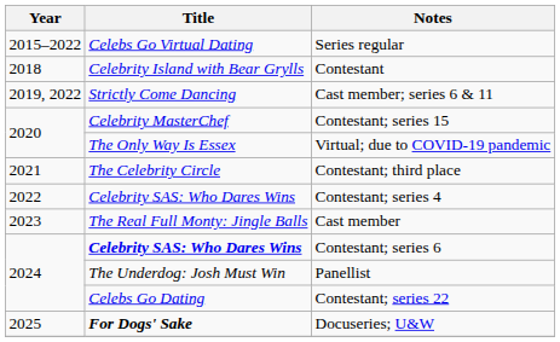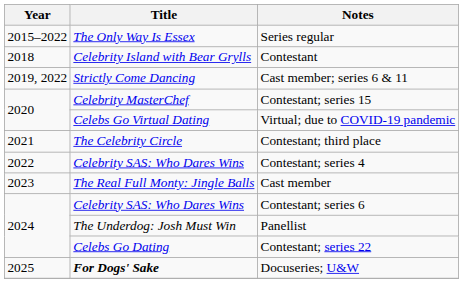 <table class="wikitable">
 <tr>
 <th>Year</th>
 <th>Title</th>
 <th>Notes</th>
 </tr>
 <tr>
 <td>2015–2022</td>
-<td><em><a href='#'>Celebs Go Virtual Dating</a></em></td>
+<td><em><a href='#'>The Only Way Is Essex</a></em></td>
 <td>Series regular</td>
 </tr>
 <tr>
 <td>2018</td>
 <td><em><a href='#'>Celebrity Island with Bear Grylls</a></em></td>
 <td>Contestant</td>
 </tr>
 <tr>
 <td>2019, 2022</td>
 <td><em><a href='#'>Strictly Come Dancing</a></em></td>
 <td>Cast member; series 6 & 11</td>
 </tr>
 <tr>
 <td rowspan="2">2020</td>
 <td><em><a href='#'>Celebrity MasterChef</a></em></td>
 <td>Contestant; series 15</td>
 </tr>
 <tr>
-<td><em><a href='#'>The Only Way Is Essex</a></em></td>
+<td><em><a href='#'>Celebs Go Virtual Dating</a></em></td>
 <td>Virtual; due to <a href='#'>COVID-19 pandemic</a></td>
 </tr>
 <tr>
 <td>2021</td>
 <td><em><a href='#'>The Celebrity Circle</a></em></td>
 <td>Contestant; third place</td>
 </tr>
 <tr>
 <td>2022</td>
 <td><em><a href='#'>Celebrity SAS: Who Dares Wins</a></em></td>
 <td>Contestant; series 4</td>
 </tr>
 <tr>
 <td>2023</td>
 <td><em><a href='#'>The Real Full Monty: Jingle Balls</a></em></td>
 <td>Cast member</td>
 </tr>
 <tr>
 <td rowspan="3">2024</td>
-<td><strong><em><a href='#'>Celebrity SAS: Who Dares Wins</a></em></strong></td>
+<td><em><a href='#'>Celebrity SAS: Who Dares Wins</a></em></td>
 <td>Contestant; series 6</td>
 </tr>
 <tr>
 <td><em>The Underdog: Josh Must Win</em></td>
 <td>Panellist</td>
 </tr>
 <tr>
 <td><em><a href='#'>Celebs Go Dating</a></em></td>
 <td>Contestant; <a href='#'>series 22</a></td>
 </tr>
 <tr>
 <td>2025</td>
 <td><strong><em>For Dogs' Sake</em></strong></td>
 <td>Docuseries; <a href='#'>U&W</a></td>
 </tr>
 <tr>
 </tr>
 </table>
